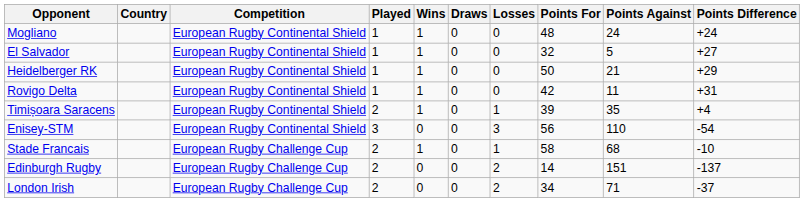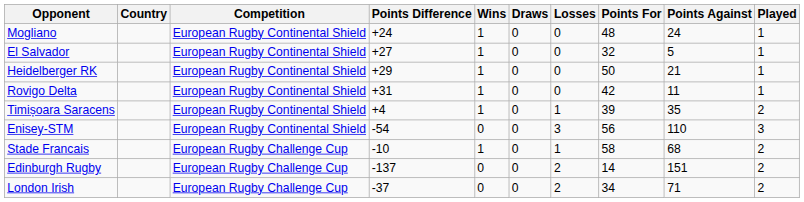 <table class="wikitable">
 <tr>
 <th>Opponent</th>
 <th>Country</th>
 <th>Competition</th>
-<th>Played</th>
+<th>Points Difference</th>
 <th>Wins</th>
 <th>Draws</th>
 <th>Losses</th>
 <th>Points For</th>
 <th>Points Against</th>
-<th>Points Difference</th>
+<th>Played</th>
 </tr>
 <tr>
 <td><a href='#'>Mogliano</a></td>
 <td></td>
 <td><a href='#'>European Rugby Continental Shield</a></td>
-<td>1</td>
+<td>+24</td>
 <td>1</td>
 <td>0</td>
 <td>0</td>
 <td>48</td>
 <td>24</td>
-<td>+24</td>
+<td>1</td>
 </tr>
 <tr>
 <td><a href='#'>El Salvador</a></td>
 <td></td>
 <td><a href='#'>European Rugby Continental Shield</a></td>
-<td>1</td>
+<td>+27</td>
 <td>1</td>
 <td>0</td>
 <td>0</td>
 <td>32</td>
 <td>5</td>
-<td>+27</td>
+<td>1</td>
 </tr>
 <tr>
 <td><a href='#'>Heidelberger RK</a></td>
 <td></td>
 <td><a href='#'>European Rugby Continental Shield</a></td>
-<td>1</td>
+<td>+29</td>
 <td>1</td>
 <td>0</td>
 <td>0</td>
 <td>50</td>
 <td>21</td>
-<td>+29</td>
+<td>1</td>
 </tr>
 <tr>
 <td><a href='#'>Rovigo Delta</a></td>
 <td></td>
 <td><a href='#'>European Rugby Continental Shield</a></td>
-<td>1</td>
+<td>+31</td>
 <td>1</td>
 <td>0</td>
 <td>0</td>
 <td>42</td>
 <td>11</td>
-<td>+31</td>
+<td>1</td>
 </tr>
 <tr>
 <td><a href='#'>Timișoara Saracens</a></td>
 <td></td>
 <td><a href='#'>European Rugby Continental Shield</a></td>
-<td>2</td>
+<td>+4</td>
 <td>1</td>
 <td>0</td>
 <td>1</td>
 <td>39</td>
 <td>35</td>
-<td>+4</td>
+<td>2</td>
 </tr>
 <tr>
 <td><a href='#'>Enisey-STM</a></td>
 <td></td>
 <td><a href='#'>European Rugby Continental Shield</a></td>
-<td>3</td>
+<td>-54</td>
 <td>0</td>
 <td>0</td>
 <td>3</td>
 <td>56</td>
 <td>110</td>
-<td>-54</td>
+<td>3</td>
 </tr>
 <tr>
 <td><a href='#'>Stade Francais</a></td>
 <td></td>
 <td><a href='#'>European Rugby Challenge Cup</a></td>
-<td>2</td>
+<td>-10</td>
 <td>1</td>
 <td>0</td>
 <td>1</td>
 <td>58</td>
 <td>68</td>
-<td>-10</td>
+<td>2</td>
 </tr>
 <tr>
 <td><a href='#'>Edinburgh Rugby</a></td>
 <td></td>
 <td><a href='#'>European Rugby Challenge Cup</a></td>
-<td>2</td>
+<td>-137</td>
 <td>0</td>
 <td>0</td>
 <td>2</td>
 <td>14</td>
 <td>151</td>
-<td>-137</td>
+<td>2</td>
 </tr>
 <tr>
 <td><a href='#'>London Irish</a></td>
 <td></td>
 <td><a href='#'>European Rugby Challenge Cup</a></td>
-<td>2</td>
+<td>-37</td>
 <td>0</td>
 <td>0</td>
 <td>2</td>
 <td>34</td>
 <td>71</td>
-<td>-37</td>
+<td>2</td>
 </tr>
 </table>
